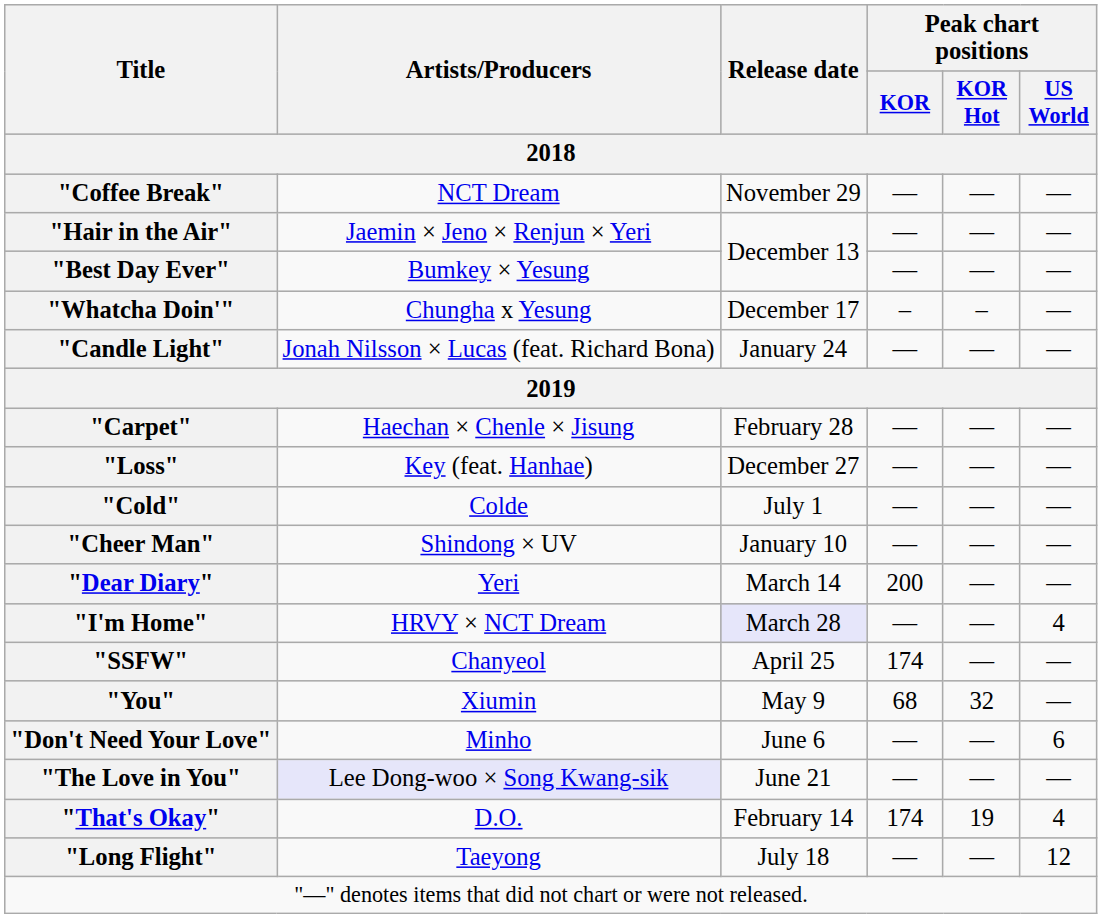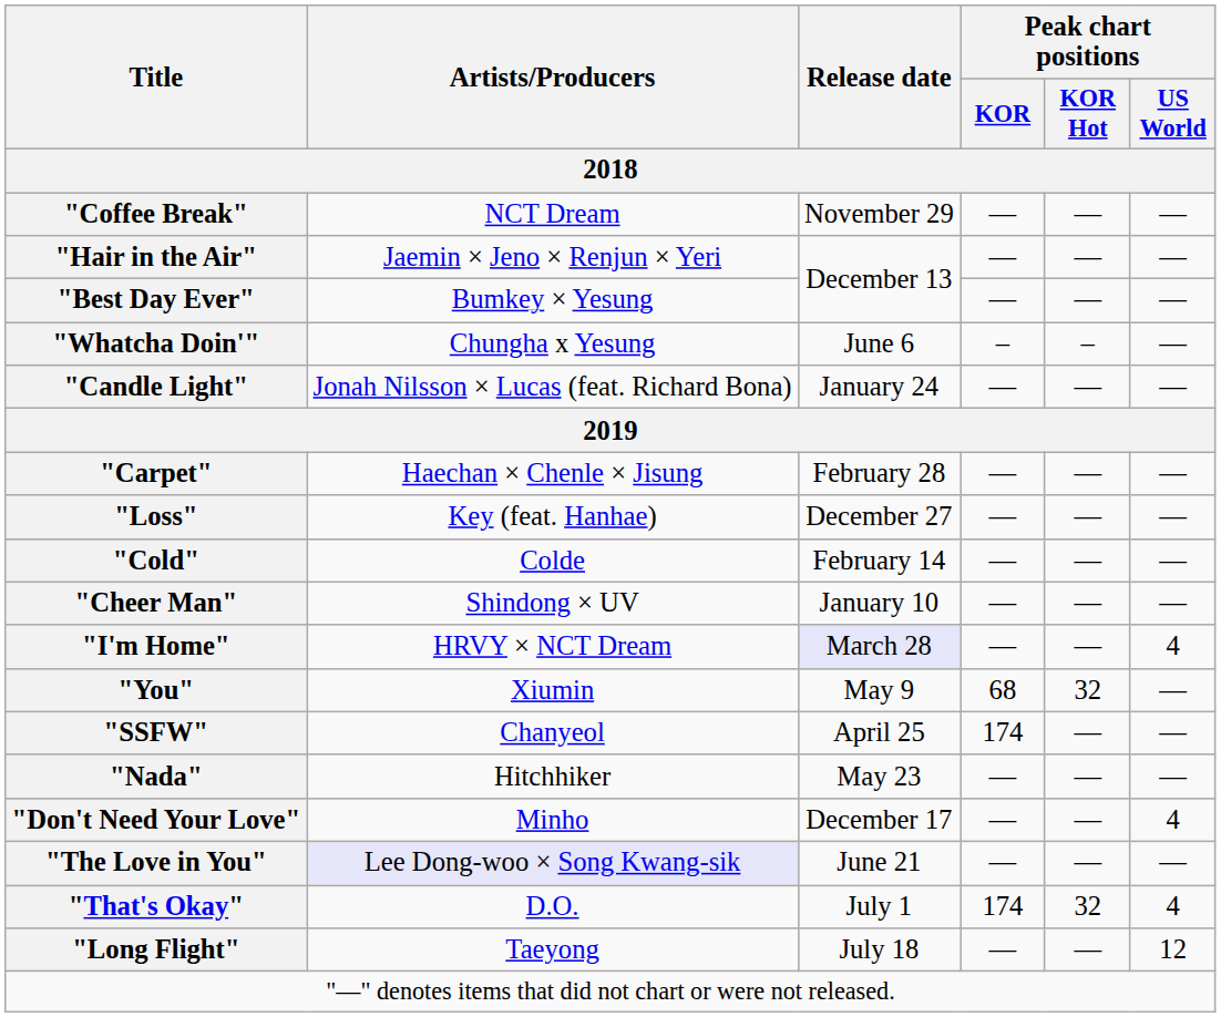 <table class="wikitable plainrowheaders" style="text-align:center;">
 <tr>
 <th rowspan="2">Title</th>
 <th rowspan="2">Artists/Producers</th>
 <th rowspan="2">Release date</th>
 <th colspan="3">Peak chart<br>positions</th>
 </tr>
 <tr>
 <th style="width:3em;font-size:90%;"><a href='#'>KOR</a><br></th>
 <th scope="col" style="width:3em;font-size:90%;"><a href='#'>KOR Hot</a><br></th>
 <th style="width:3em;font-size:90%;"><a href='#'>US<br>World</a><br></th>
 </tr>
 <tr>
 <th colspan=6>2018</th>
 </tr>
 <tr>
 <th scope="row">"Coffee Break"</th>
 <td><a href='#'>NCT Dream</a></td>
 <td>November 29</td>
 <td>—</td>
 <td>—</td>
 <td>—</td>
 </tr>
 <tr>
 <th scope=row>"Hair in the Air"</th>
 <td><a href='#'>Jaemin</a> × <a href='#'>Jeno</a> × <a href='#'>Renjun</a> × <a href='#'>Yeri</a></td>
 <td rowspan='2'>December 13</td>
 <td>—</td>
 <td>—</td>
 <td>—</td>
 </tr>
 <tr>
 <th scope=row>"Best Day Ever"</th>
 <td><a href='#'>Bumkey</a> × <a href='#'>Yesung</a></td>
 <td>—</td>
 <td>—</td>
 <td>—</td>
 </tr>
 <tr>
 <th scope=row>"Whatcha Doin'" </th>
 <td><a href='#'>Chungha</a> x <a href='#'>Yesung</a></td>
-<td>December 17</td>
+<td>June 6</td>
 <td>–</td>
 <td>–</td>
 <td>—</td>
 </tr>
 <tr>
 <th scope=row>"Candle Light" </th>
 <td><a href='#'>Jonah Nilsson</a> × <a href='#'>Lucas</a> (feat. Richard Bona)</td>
 <td>January 24</td>
 <td>—</td>
 <td>—</td>
 <td>—</td>
 </tr>
 <tr>
 <th colspan=6>2019</th>
 </tr>
 <tr>
 <th scope=row>"Carpet"</th>
 <td><a href='#'>Haechan</a> × <a href='#'>Chenle</a> × <a href='#'>Jisung</a></td>
 <td>February 28</td>
 <td>—</td>
 <td>—</td>
 <td>—</td>
 </tr>
 <tr>
 <th scope=row>"Loss" </th>
 <td><a href='#'>Key</a> (feat. <a href='#'>Hanhae</a>)</td>
 <td>December 27</td>
 <td>—</td>
 <td>—</td>
 <td>—</td>
 </tr>
 <tr>
 <th scope=row>"Cold"</th>
 <td><a href='#'>Colde</a></td>
-<td>July 1</td>
+<td>February 14</td>
 <td>—</td>
 <td>—</td>
 <td>—</td>
 </tr>
 <tr>
 <th scope=row>"Cheer Man" </th>
 <td><a href='#'>Shindong</a> × UV</td>
 <td>January 10</td>
 <td>—</td>
 <td>—</td>
 <td>—</td>
 </tr>
 <tr>
-<th scope=row>"<a href='#'>Dear Diary</a>" </th>
-<td><a href='#'>Yeri</a></td>
-<td>March 14</td>
-<td>200</td>
-<td>—</td>
-<td>—</td>
-</tr>
-<tr>
 <th scope=row>"I'm Home" </th>
 <td><a href='#'>HRVY</a> × <a href='#'>NCT Dream</a></td>
 <td style="background: lavender;">March 28</td>
 <td>—</td>
 <td>—</td>
 <td>4</td>
+</tr>
+<tr>
+<th scope=row>"You" </th>
+<td><a href='#'>Xiumin</a></td>
+<td>May 9</td>
+<td>68</td>
+<td>32</td>
+<td>—</td>
 </tr>
 <tr>
 <th scope=row>"SSFW" </th>
 <td><a href='#'>Chanyeol</a></td>
 <td>April 25</td>
 <td>174</td>
 <td>—</td>
 <td>—</td>
 </tr>
 <tr>
-<th scope=row>"You" </th>
-<td><a href='#'>Xiumin</a></td>
-<td>May 9</td>
-<td>68</td>
-<td>32</td>
+<th scope=row>"Nada"</th>
+<td>Hitchhiker</td>
+<td>May 23</td>
+<td>—</td>
+<td>—</td>
 <td>—</td>
 </tr>
 <tr>
 <th scope=row>"Don't Need Your Love"</th>
 <td><a href='#'>Minho</a></td>
-<td>June 6</td>
+<td>December 17</td>
 <td>—</td>
 <td>—</td>
-<td>6</td>
+<td>4</td>
 </tr>
 <tr>
 <th scope=row>"The Love in You" </th>
 <td style="background: lavender;">Lee Dong-woo × <a href='#'>Song Kwang-sik</a></td>
 <td>June 21</td>
 <td>—</td>
 <td>—</td>
 <td>—</td>
 </tr>
 <tr>
 <th scope=row>"<a href='#'>That's Okay</a>" </th>
 <td><a href='#'>D.O.</a></td>
-<td>February 14</td>
+<td>July 1</td>
 <td>174</td>
-<td>19</td>
+<td>32</td>
 <td>4</td>
 </tr>
 <tr>
 <th scope=row>"Long Flight"</th>
 <td><a href='#'>Taeyong</a></td>
 <td>July 18</td>
 <td>—</td>
 <td>—</td>
 <td>12</td>
 </tr>
 <tr>
 <td colspan="6" style="font-size:90%;">"—" denotes items that did not chart or were not released.</td>
 </tr>
 </table>
